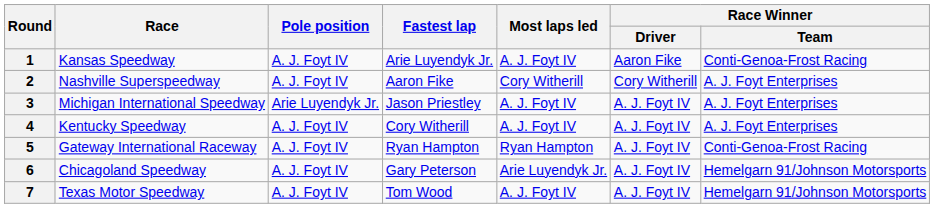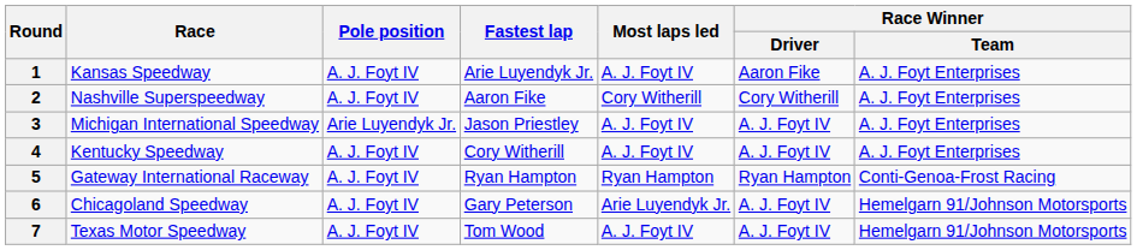 <table class="wikitable" style="font-size: 85%">
 <tr>
 <th rowspan="2">Round</th>
 <th rowspan="2">Race</th>
 <th rowspan="2"><a href='#'>Pole position</a></th>
 <th rowspan="2"><a href='#'>Fastest lap</a></th>
 <th rowspan="2">Most laps led</th>
 <th colspan="2">Race Winner</th>
 </tr>
 <tr>
 <th>Driver</th>
 <th>Team</th>
 </tr>
 <tr>
 <th>1</th>
 <td><a href='#'>Kansas Speedway</a></td>
 <td> <a href='#'>A. J. Foyt IV</a></td>
 <td> <a href='#'>Arie Luyendyk Jr.</a></td>
 <td> <a href='#'>A. J. Foyt IV</a></td>
 <td> <a href='#'>Aaron Fike</a></td>
-<td><a href='#'>Conti-Genoa-Frost Racing</a></td>
+<td><a href='#'>A. J. Foyt Enterprises</a></td>
 </tr>
 <tr>
 <th>2</th>
 <td><a href='#'>Nashville Superspeedway</a></td>
 <td> <a href='#'>A. J. Foyt IV</a></td>
 <td> <a href='#'>Aaron Fike</a></td>
 <td> <a href='#'>Cory Witherill</a></td>
 <td> <a href='#'>Cory Witherill</a></td>
 <td><a href='#'>A. J. Foyt Enterprises</a></td>
 </tr>
 <tr>
 <th>3</th>
 <td><a href='#'>Michigan International Speedway</a></td>
 <td> <a href='#'>Arie Luyendyk Jr.</a></td>
 <td> <a href='#'>Jason Priestley</a></td>
 <td> <a href='#'>A. J. Foyt IV</a></td>
 <td> <a href='#'>A. J. Foyt IV</a></td>
 <td><a href='#'>A. J. Foyt Enterprises</a></td>
 </tr>
 <tr>
 <th>4</th>
 <td><a href='#'>Kentucky Speedway</a></td>
 <td> <a href='#'>A. J. Foyt IV</a></td>
 <td> <a href='#'>Cory Witherill</a></td>
 <td> <a href='#'>A. J. Foyt IV</a></td>
 <td> <a href='#'>A. J. Foyt IV</a></td>
 <td><a href='#'>A. J. Foyt Enterprises</a></td>
 </tr>
 <tr>
 <th>5</th>
 <td><a href='#'>Gateway International Raceway</a></td>
 <td> <a href='#'>A. J. Foyt IV</a></td>
 <td> <a href='#'>Ryan Hampton</a></td>
 <td> <a href='#'>Ryan Hampton</a></td>
-<td> <a href='#'>A. J. Foyt IV</a></td>
+<td> <a href='#'>Ryan Hampton</a></td>
 <td><a href='#'>Conti-Genoa-Frost Racing</a></td>
 </tr>
 <tr>
 <th>6</th>
 <td><a href='#'>Chicagoland Speedway</a></td>
 <td> <a href='#'>A. J. Foyt IV</a></td>
 <td> <a href='#'>Gary Peterson</a></td>
 <td> <a href='#'>Arie Luyendyk Jr.</a></td>
 <td> <a href='#'>A. J. Foyt IV</a></td>
 <td><a href='#'>Hemelgarn 91/Johnson Motorsports</a></td>
 </tr>
 <tr>
 <th>7</th>
 <td><a href='#'>Texas Motor Speedway</a></td>
 <td> <a href='#'>A. J. Foyt IV</a></td>
 <td> <a href='#'>Tom Wood</a></td>
 <td> <a href='#'>A. J. Foyt IV</a></td>
 <td> <a href='#'>A. J. Foyt IV</a></td>
 <td><a href='#'>Hemelgarn 91/Johnson Motorsports</a></td>
 </tr>
 </table>
